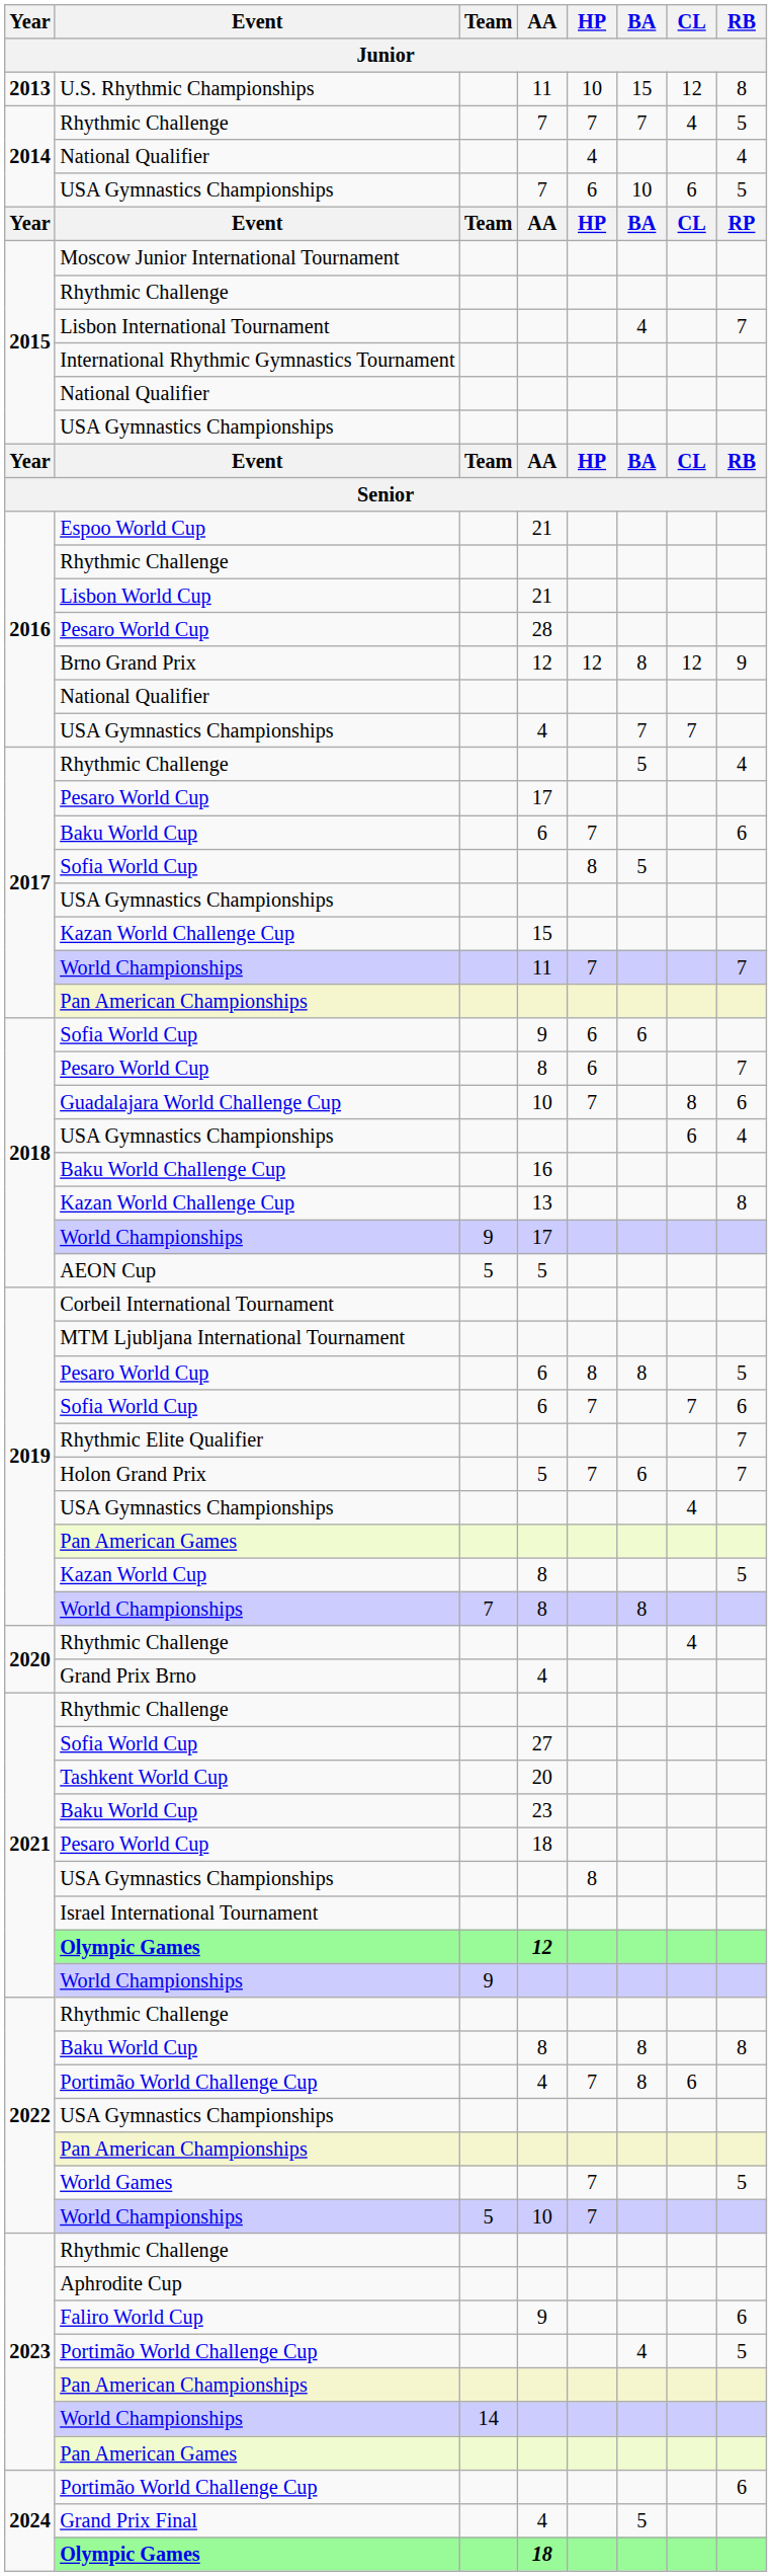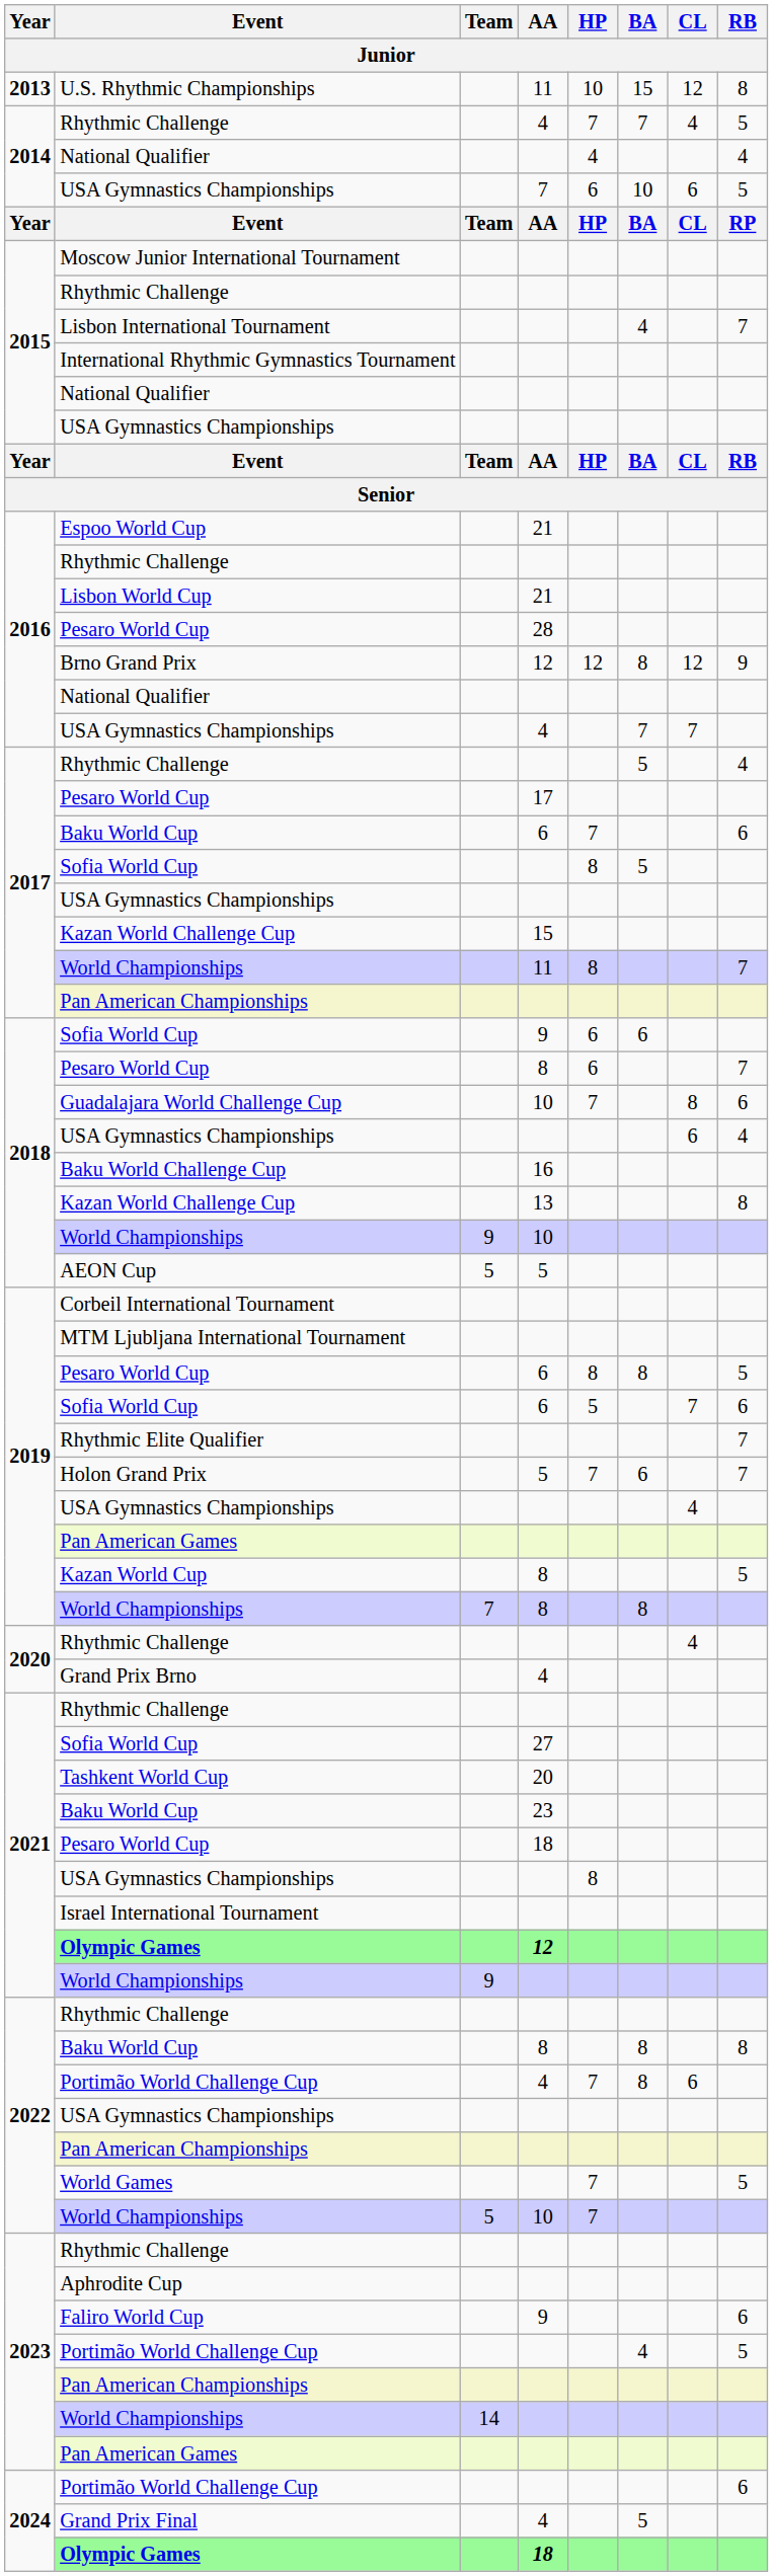 <table class="wikitable" style="text-align:center; font-size:95%;">
 <tr>
 <th align=center>Year</th>
 <th align=center>Event</th>
 <th style="width:30px;">Team</th>
 <th style="width:30px;">AA</th>
 <th style="width:30px;"><a href='#'>HP</a></th>
 <th style="width:30px;"><a href='#'>BA</a></th>
 <th style="width:30px;"><a href='#'>CL</a></th>
 <th style="width:30px;"><a href='#'>RB</a></th>
 </tr>
 <tr>
 <th align=center colspan=8><strong>Junior</strong></th>
 </tr>
 <tr>
 <td rowspan="1"><strong>2013</strong></td>
 <td align=left>U.S. Rhythmic Championships</td>
 <td></td>
 <td>11</td>
 <td>10</td>
 <td>15</td>
 <td>12</td>
 <td>8</td>
 </tr>
 <tr>
 <td rowspan="3"><strong>2014</strong></td>
 <td align=left>Rhythmic Challenge</td>
 <td></td>
-<td>7</td>
+<td>4</td>
 <td>7</td>
 <td>7</td>
 <td>4</td>
 <td>5</td>
 </tr>
 <tr>
 <td align=left>National Qualifier</td>
 <td></td>
 <td></td>
 <td>4</td>
 <td></td>
 <td></td>
 <td>4</td>
 </tr>
 <tr>
 <td align=left>USA Gymnastics Championships</td>
 <td></td>
 <td>7</td>
 <td>6</td>
 <td>10</td>
 <td>6</td>
 <td>5</td>
 </tr>
 <tr>
 <th align=center>Year</th>
 <th align=center>Event</th>
 <th style="width:30px;">Team</th>
 <th style="width:30px;">AA</th>
 <th style="width:30px;"><a href='#'>HP</a></th>
 <th style="width:30px;"><a href='#'>BA</a></th>
 <th style="width:30px;"><a href='#'>CL</a></th>
 <th style="width:30px;"><a href='#'>RP</a></th>
 </tr>
 <tr>
 <td rowspan="6"><strong>2015</strong></td>
 <td align=left>Moscow Junior International Tournament</td>
 <td></td>
 <td></td>
 <td></td>
 <td></td>
 <td></td>
 <td></td>
 </tr>
 <tr>
 <td align=left>Rhythmic Challenge</td>
 <td></td>
 <td></td>
 <td></td>
 <td></td>
 <td></td>
 <td></td>
 </tr>
 <tr>
 <td align=left>Lisbon International Tournament</td>
 <td></td>
 <td></td>
 <td></td>
 <td>4</td>
 <td></td>
 <td>7</td>
 </tr>
 <tr>
 <td align=left>International Rhythmic Gymnastics Tournament</td>
 <td></td>
 <td></td>
 <td></td>
 <td></td>
 <td></td>
 <td></td>
 </tr>
 <tr>
 <td align=left>National Qualifier</td>
 <td></td>
 <td></td>
 <td></td>
 <td></td>
 <td></td>
 <td></td>
 </tr>
 <tr>
 <td align=left>USA Gymnastics Championships</td>
 <td></td>
 <td></td>
 <td></td>
 <td></td>
 <td></td>
 <td></td>
 </tr>
 <tr>
 <th align=center>Year</th>
 <th align=center>Event</th>
 <th style="width:30px;">Team</th>
 <th style="width:30px;">AA</th>
 <th style="width:30px;"><a href='#'>HP</a></th>
 <th style="width:30px;"><a href='#'>BA</a></th>
 <th style="width:30px;"><a href='#'>CL</a></th>
 <th style="width:30px;"><a href='#'>RB</a></th>
 </tr>
 <tr>
 <th align=center colspan=8><strong>Senior</strong></th>
 </tr>
 <tr>
 <td rowspan="7"><strong>2016</strong></td>
 <td align=left><a href='#'>Espoo World Cup</a></td>
 <td></td>
 <td>21</td>
 <td></td>
 <td></td>
 <td></td>
 <td></td>
 </tr>
 <tr>
 <td align=left>Rhythmic Challenge</td>
 <td></td>
 <td></td>
 <td></td>
 <td></td>
 <td></td>
 <td></td>
 </tr>
 <tr>
 <td align=left><a href='#'>Lisbon World Cup</a></td>
 <td></td>
 <td>21</td>
 <td></td>
 <td></td>
 <td></td>
 <td></td>
 </tr>
 <tr>
 <td align=left><a href='#'>Pesaro World Cup</a></td>
 <td></td>
 <td>28</td>
 <td></td>
 <td></td>
 <td></td>
 <td></td>
 </tr>
 <tr>
 <td align=left>Brno Grand Prix</td>
 <td></td>
 <td>12</td>
 <td>12</td>
 <td>8</td>
 <td>12</td>
 <td>9</td>
 </tr>
 <tr>
 <td align=left>National Qualifier</td>
 <td></td>
 <td></td>
 <td></td>
 <td></td>
 <td></td>
 <td></td>
 </tr>
 <tr>
 <td align=left>USA Gymnastics Championships</td>
 <td></td>
 <td>4</td>
 <td></td>
 <td>7</td>
 <td>7</td>
 <td></td>
 </tr>
 <tr>
 <td rowspan="8"><strong>2017</strong></td>
 <td align=left>Rhythmic Challenge</td>
 <td></td>
 <td></td>
 <td></td>
 <td>5</td>
 <td></td>
 <td>4</td>
 </tr>
 <tr>
 <td align=left><a href='#'>Pesaro World Cup</a></td>
 <td></td>
 <td>17</td>
 <td></td>
 <td></td>
 <td></td>
 <td></td>
 </tr>
 <tr>
 <td align=left><a href='#'>Baku World Cup</a></td>
 <td></td>
 <td>6</td>
 <td>7</td>
 <td></td>
 <td></td>
 <td>6</td>
 </tr>
 <tr>
 <td align=left><a href='#'>Sofia World Cup</a></td>
 <td></td>
 <td></td>
 <td>8</td>
 <td>5</td>
 <td></td>
 <td></td>
 </tr>
 <tr>
 <td align=left>USA Gymnastics Championships</td>
 <td></td>
 <td></td>
 <td></td>
 <td></td>
 <td></td>
 <td></td>
 </tr>
 <tr>
 <td align=left><a href='#'>Kazan World Challenge Cup</a></td>
 <td></td>
 <td>15</td>
 <td></td>
 <td></td>
 <td></td>
 <td></td>
 </tr>
 <tr bgcolor=#CCCCFF>
 <td align=left><a href='#'>World Championships</a></td>
 <td></td>
 <td>11</td>
-<td>7</td>
+<td>8</td>
 <td></td>
 <td></td>
 <td>7</td>
 </tr>
 <tr bgcolor="#f5f6ce">
 <td align=left><a href='#'>Pan American Championships</a></td>
 <td></td>
 <td></td>
 <td></td>
 <td></td>
 <td></td>
 <td></td>
 </tr>
 <tr>
 <td rowspan="8"><strong>2018</strong></td>
 <td align=left><a href='#'>Sofia World Cup</a></td>
 <td></td>
 <td>9</td>
 <td>6</td>
 <td>6</td>
 <td></td>
 <td></td>
 </tr>
 <tr>
 <td align=left><a href='#'>Pesaro World Cup</a></td>
 <td></td>
 <td>8</td>
 <td>6</td>
 <td></td>
 <td></td>
 <td>7</td>
 </tr>
 <tr>
 <td align=left><a href='#'>Guadalajara World Challenge Cup</a></td>
 <td></td>
 <td>10</td>
 <td>7</td>
 <td></td>
 <td>8</td>
 <td>6</td>
 </tr>
 <tr>
 <td align=left>USA Gymnastics Championships</td>
 <td></td>
 <td></td>
 <td></td>
 <td></td>
 <td>6</td>
 <td>4</td>
 </tr>
 <tr>
 <td align=left><a href='#'>Baku World Challenge Cup</a></td>
 <td></td>
 <td>16</td>
 <td></td>
 <td></td>
 <td></td>
 <td></td>
 </tr>
 <tr>
 <td align=left><a href='#'>Kazan World Challenge Cup</a></td>
 <td></td>
 <td>13</td>
 <td></td>
 <td></td>
 <td></td>
 <td>8</td>
 </tr>
 <tr bgcolor=#CCCCFF>
 <td align=left><a href='#'>World Championships</a></td>
 <td>9</td>
-<td>17</td>
+<td>10</td>
 <td></td>
 <td></td>
 <td></td>
 <td></td>
 </tr>
 <tr>
 <td align=left>AEON Cup</td>
 <td>5</td>
 <td>5</td>
 <td></td>
 <td></td>
 <td></td>
 <td></td>
 </tr>
 <tr>
 <td rowspan="10"><strong>2019</strong></td>
 <td align=left>Corbeil International Tournament</td>
 <td></td>
 <td></td>
 <td></td>
 <td></td>
 <td></td>
 <td></td>
 </tr>
 <tr>
 <td align=left>MTM Ljubljana International Tournament</td>
 <td></td>
 <td></td>
 <td></td>
 <td></td>
 <td></td>
 <td></td>
 </tr>
 <tr>
 <td align=left><a href='#'>Pesaro World Cup</a></td>
 <td></td>
 <td>6</td>
 <td>8</td>
 <td>8</td>
 <td></td>
 <td>5</td>
 </tr>
 <tr>
 <td align=left><a href='#'>Sofia World Cup</a></td>
 <td></td>
 <td>6</td>
-<td>7</td>
+<td>5</td>
 <td></td>
 <td>7</td>
 <td>6</td>
 </tr>
 <tr>
 <td align=left>Rhythmic Elite Qualifier</td>
 <td></td>
 <td></td>
 <td></td>
 <td></td>
 <td></td>
 <td>7</td>
 </tr>
 <tr>
 <td align=left>Holon Grand Prix</td>
 <td></td>
 <td>5</td>
 <td>7</td>
 <td>6</td>
 <td></td>
 <td>7</td>
 </tr>
 <tr>
 <td align=left>USA Gymnastics Championships</td>
 <td></td>
 <td></td>
 <td></td>
 <td></td>
 <td>4</td>
 <td></td>
 </tr>
 <tr bgcolor=#f0fccf>
 <td align=left><a href='#'>Pan American Games</a></td>
 <td></td>
 <td></td>
 <td></td>
 <td></td>
 <td></td>
 <td></td>
 </tr>
 <tr>
 <td align=left><a href='#'>Kazan World Cup</a></td>
 <td></td>
 <td>8</td>
 <td></td>
 <td></td>
 <td></td>
 <td>5</td>
 </tr>
 <tr bgcolor=#CCCCFF>
 <td align=left><a href='#'>World Championships</a></td>
 <td>7</td>
 <td>8</td>
 <td></td>
 <td>8</td>
 <td></td>
 <td></td>
 </tr>
 <tr>
 <td rowspan="2"><strong>2020</strong></td>
 <td align=left>Rhythmic Challenge</td>
 <td></td>
 <td></td>
 <td></td>
 <td></td>
 <td>4</td>
 <td></td>
 </tr>
 <tr>
 <td align=left>Grand Prix Brno</td>
 <td></td>
 <td>4</td>
 <td></td>
 <td></td>
 <td></td>
 <td></td>
 </tr>
 <tr>
 <td rowspan="9"><strong>2021</strong></td>
 <td align=left>Rhythmic Challenge</td>
 <td></td>
 <td></td>
 <td></td>
 <td></td>
 <td></td>
 <td></td>
 </tr>
 <tr>
 <td align=left><a href='#'>Sofia World Cup</a></td>
 <td></td>
 <td>27</td>
 <td></td>
 <td></td>
 <td></td>
 <td></td>
 </tr>
 <tr>
 <td align=left><a href='#'>Tashkent World Cup</a></td>
 <td></td>
 <td>20</td>
 <td></td>
 <td></td>
 <td></td>
 <td></td>
 </tr>
 <tr>
 <td align=left><a href='#'>Baku World Cup</a></td>
 <td></td>
 <td>23</td>
 <td></td>
 <td></td>
 <td></td>
 <td></td>
 </tr>
 <tr>
 <td align=left><a href='#'>Pesaro World Cup</a></td>
 <td></td>
 <td>18</td>
 <td></td>
 <td></td>
 <td></td>
 <td></td>
 </tr>
 <tr>
 <td align=left>USA Gymnastics Championships</td>
 <td></td>
 <td></td>
 <td>8</td>
 <td></td>
 <td></td>
 <td></td>
 </tr>
 <tr>
 <td align=left>Israel International Tournament</td>
 <td></td>
 <td></td>
 <td></td>
 <td></td>
 <td></td>
 <td></td>
 </tr>
 <tr bgcolor=98FB98>
 <td align=left><strong><a href='#'>Olympic Games</a></strong></td>
 <td></td>
 <td><strong><em>12</em></strong></td>
 <td></td>
 <td></td>
 <td></td>
 <td></td>
 </tr>
 <tr bgcolor=#CCCCFF>
 <td align=left><a href='#'>World Championships</a></td>
 <td>9</td>
 <td></td>
 <td></td>
 <td></td>
 <td></td>
 <td></td>
 </tr>
 <tr>
 <td rowspan="7"><strong>2022</strong></td>
 <td align=left>Rhythmic Challenge</td>
 <td></td>
 <td></td>
 <td></td>
 <td></td>
 <td></td>
 <td></td>
 </tr>
 <tr>
 <td align=left><a href='#'>Baku World Cup</a></td>
 <td></td>
 <td>8</td>
 <td></td>
 <td>8</td>
 <td></td>
 <td>8</td>
 </tr>
 <tr>
 <td align=left><a href='#'>Portimão World Challenge Cup</a></td>
 <td></td>
 <td>4</td>
 <td>7</td>
 <td>8</td>
 <td>6</td>
 <td></td>
 </tr>
 <tr>
 <td align=left>USA Gymnastics Championships</td>
 <td></td>
 <td></td>
 <td></td>
 <td></td>
 <td></td>
 <td></td>
 </tr>
 <tr bgcolor="#f5f6ce">
 <td align=left><a href='#'>Pan American Championships</a></td>
 <td></td>
 <td></td>
 <td></td>
 <td></td>
 <td></td>
 <td></td>
 </tr>
 <tr>
 <td align=left><a href='#'>World Games</a></td>
 <td></td>
 <td></td>
 <td>7</td>
 <td></td>
 <td></td>
 <td>5</td>
 </tr>
 <tr bgcolor=#CCCCFF>
 <td align=left><a href='#'>World Championships</a></td>
 <td>5</td>
 <td>10</td>
 <td>7</td>
 <td></td>
 <td></td>
 <td></td>
 </tr>
 <tr>
 <td rowspan="7"><strong>2023</strong></td>
 <td align=left>Rhythmic Challenge</td>
 <td></td>
 <td></td>
 <td></td>
 <td></td>
 <td></td>
 <td></td>
 </tr>
 <tr>
 <td align=left>Aphrodite Cup</td>
 <td></td>
 <td></td>
 <td></td>
 <td></td>
 <td></td>
 <td></td>
 </tr>
 <tr>
 <td align=left><a href='#'>Faliro World Cup</a></td>
 <td></td>
 <td>9</td>
 <td></td>
 <td></td>
 <td></td>
 <td>6</td>
 </tr>
 <tr>
 <td align=left><a href='#'>Portimão World Challenge Cup</a></td>
 <td></td>
 <td></td>
 <td></td>
 <td>4</td>
 <td></td>
 <td>5</td>
 </tr>
 <tr bgcolor="#f5f6ce">
 <td align=left><a href='#'>Pan American Championships</a></td>
 <td></td>
 <td></td>
 <td></td>
 <td></td>
 <td></td>
 <td></td>
 </tr>
 <tr bgcolor=#CCCCFF>
 <td align=left><a href='#'>World Championships</a></td>
 <td>14</td>
 <td></td>
 <td></td>
 <td></td>
 <td></td>
 <td></td>
 </tr>
 <tr bgcolor=#f0fccf>
 <td align=left><a href='#'>Pan American Games</a></td>
 <td></td>
 <td></td>
 <td></td>
 <td></td>
 <td></td>
 <td></td>
 </tr>
 <tr>
 <td rowspan="3"><strong>2024</strong></td>
 <td align=left><a href='#'>Portimão World Challenge Cup</a></td>
 <td></td>
 <td></td>
 <td></td>
 <td></td>
 <td></td>
 <td>6</td>
 </tr>
 <tr>
 <td align=left><a href='#'>Grand Prix Final</a></td>
 <td></td>
 <td>4</td>
 <td></td>
 <td>5</td>
 <td></td>
 <td></td>
 </tr>
 <tr bgcolor=98FB98>
 <td align=left><strong><a href='#'>Olympic Games</a></strong></td>
 <td></td>
 <td><strong><em>18</em></strong></td>
 <td></td>
 <td></td>
 <td></td>
 <td></td>
 </tr>
 </table>
